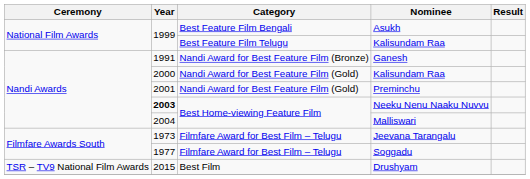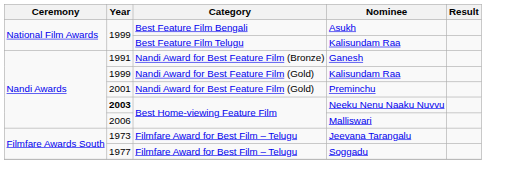 <table class="wikitable">
 <tr>
 <th>Ceremony</th>
 <th>Year</th>
 <th>Category</th>
 <th>Nominee</th>
 <th>Result</th>
 </tr>
 <tr>
 <td rowspan="2"><a href='#'>National Film Awards</a></td>
 <td rowspan="2">1999</td>
 <td><a href='#'>Best Feature Film Bengali</a></td>
 <td><a href='#'>Asukh</a></td>
 <td></td>
 </tr>
 <tr>
 <td><a href='#'>Best Feature Film Telugu</a></td>
 <td><a href='#'>Kalisundam Raa</a></td>
 <td></td>
 </tr>
 <tr>
 <td rowspan="5"><a href='#'>Nandi Awards</a></td>
 <td>1991</td>
 <td><a href='#'>Nandi Award for Best Feature Film</a> (Bronze)</td>
 <td><a href='#'>Ganesh</a></td>
 <td></td>
 </tr>
 <tr>
-<td>2000</td>
+<td>1999</td>
 <td><a href='#'>Nandi Award for Best Feature Film</a> (Gold)</td>
 <td><a href='#'>Kalisundam Raa</a></td>
 <td></td>
 </tr>
 <tr>
 <td>2001</td>
 <td><a href='#'>Nandi Award for Best Feature Film</a> (Gold)</td>
 <td><a href='#'>Preminchu</a></td>
 <td></td>
 </tr>
 <tr>
 <td><strong>2003</strong></td>
 <td rowspan="2"><a href='#'>Best Home-viewing Feature Film</a></td>
 <td><a href='#'>Neeku Nenu Naaku Nuvvu</a></td>
 <td></td>
 </tr>
 <tr>
-<td>2004</td>
+<td>2006</td>
 <td><a href='#'>Malliswari</a></td>
 <td></td>
 </tr>
 <tr>
 <td rowspan="2"><a href='#'>Filmfare Awards South</a></td>
 <td>1973</td>
 <td><a href='#'>Filmfare Award for Best Film – Telugu</a></td>
 <td><a href='#'>Jeevana Tarangalu</a></td>
 <td></td>
 </tr>
 <tr>
 <td>1977</td>
 <td><a href='#'>Filmfare Award for Best Film – Telugu</a></td>
 <td><a href='#'>Soggadu</a></td>
 <td></td>
 </tr>
 <tr>
-<td rowspan="1"><a href='#'>TSR</a> – <a href='#'>TV9</a> National Film Awards</td>
-<td>2015</td>
-<td>Best Film</td>
-<td><a href='#'>Drushyam</a></td>
-<td></td>
-</tr>
-<tr>
 </tr>
 </table>
